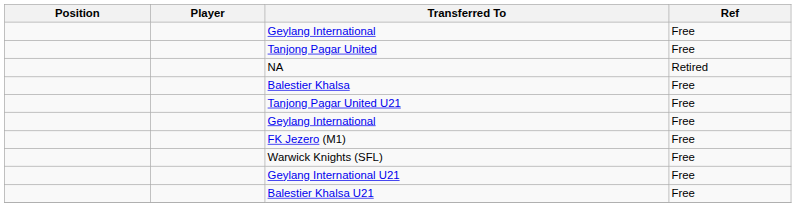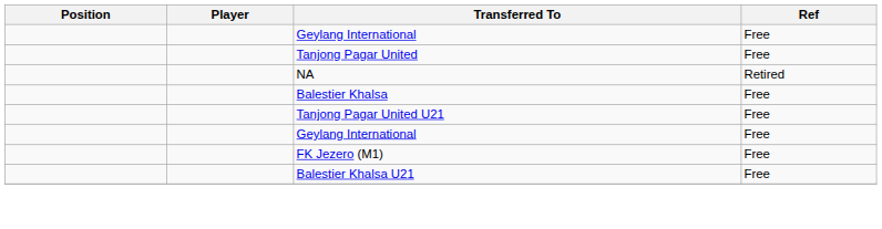 <table class="wikitable sortable" style="width:70%; text-align:center; font-size:100%; text-align:left;">
 <tr>
 <th><strong>Position</strong></th>
 <th><strong>Player</strong></th>
 <th><strong>Transferred To</strong></th>
 <th><strong>Ref</strong></th>
 </tr>
 <tr>
 <td></td>
 <td></td>
 <td> <a href='#'>Geylang International</a></td>
 <td>Free</td>
 </tr>
 <tr>
 <td></td>
 <td></td>
 <td> <a href='#'>Tanjong Pagar United</a></td>
 <td>Free</td>
 </tr>
 <tr>
 <td></td>
 <td></td>
 <td>NA</td>
 <td>Retired </td>
 </tr>
 <tr>
 <td></td>
 <td></td>
 <td> <a href='#'>Balestier Khalsa</a></td>
 <td>Free </td>
 </tr>
 <tr>
 <td></td>
 <td></td>
 <td> <a href='#'>Tanjong Pagar United U21</a></td>
 <td>Free</td>
 </tr>
 <tr>
 <td></td>
 <td></td>
 <td> <a href='#'>Geylang International</a></td>
 <td>Free </td>
 </tr>
 <tr>
 <td></td>
 <td></td>
 <td> <a href='#'>FK Jezero</a> (M1)</td>
 <td>Free </td>
 </tr>
 <tr>
 <td></td>
 <td></td>
-<td> Warwick Knights (SFL)</td>
-<td>Free</td>
-</tr>
-<tr>
-<td></td>
-<td></td>
-<td> <a href='#'>Geylang International U21</a></td>
-<td>Free</td>
-</tr>
-<tr>
-<td></td>
-<td></td>
 <td> <a href='#'>Balestier Khalsa U21</a></td>
 <td>Free</td>
 </tr>
 <tr>
 </tr>
 </table>
